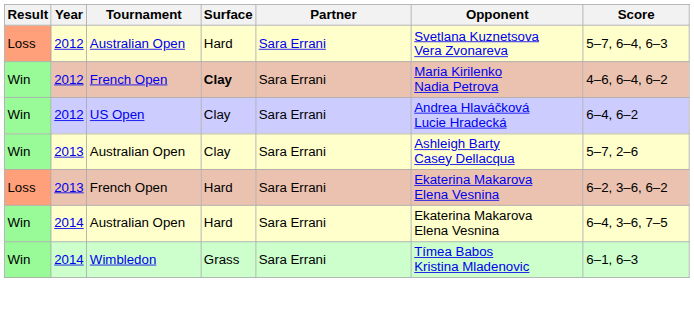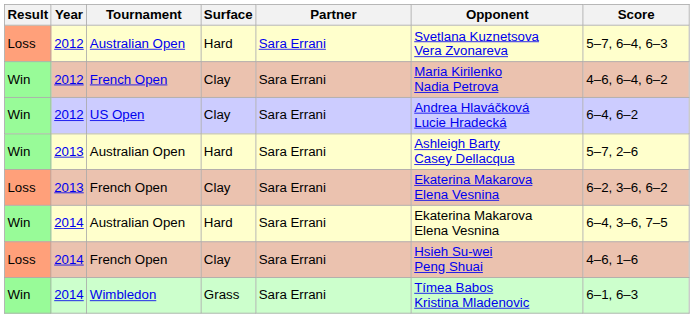 <table class="sortable wikitable">
 <tr>
 <th>Result</th>
 <th>Year</th>
 <th width=130>Tournament</th>
 <th>Surface</th>
 <th width=180>Partner</th>
 <th width=200>Opponent</th>
 <th width=120 class="unsortable">Score</th>
 </tr>
 <tr style="background:#ffc;">
 <td bgcolor=FFA07A>Loss</td>
 <td><a href='#'>2012</a></td>
 <td><a href='#'>Australian Open</a></td>
 <td>Hard</td>
 <td> <a href='#'>Sara Errani</a></td>
 <td> <a href='#'>Svetlana Kuznetsova</a> <br>  <a href='#'>Vera Zvonareva</a></td>
 <td>5–7, 6–4, 6–3</td>
 </tr>
 <tr style="background:#ebc2af;">
 <td bgcolor=98FB98>Win</td>
 <td><a href='#'>2012</a></td>
 <td><a href='#'>French Open</a></td>
-<td><strong>Clay</strong></td>
+<td>Clay</td>
 <td> Sara Errani</td>
 <td> <a href='#'>Maria Kirilenko</a> <br> <a href='#'>Nadia Petrova</a></td>
 <td>4–6, 6–4, 6–2</td>
 </tr>
 <tr bgcolor="#CCCCFF">
 <td bgcolor=98FB98>Win</td>
 <td><a href='#'>2012</a></td>
 <td><a href='#'>US Open</a></td>
 <td>Clay</td>
 <td> Sara Errani</td>
 <td> <a href='#'>Andrea Hlaváčková</a> <br>  <a href='#'>Lucie Hradecká</a></td>
 <td>6–4, 6–2</td>
 </tr>
 <tr style="background:#ffc;">
 <td bgcolor=98FB98>Win</td>
 <td><a href='#'>2013</a></td>
 <td>Australian Open</td>
-<td>Clay</td>
+<td>Hard</td>
 <td> Sara Errani</td>
 <td> <a href='#'>Ashleigh Barty</a> <br>  <a href='#'>Casey Dellacqua</a></td>
 <td>5–7, 2–6</td>
 </tr>
 <tr style="background:#ebc2af;">
 <td bgcolor=FFA07A>Loss</td>
 <td><a href='#'>2013</a></td>
 <td>French Open</td>
-<td>Hard</td>
+<td>Clay</td>
 <td> Sara Errani</td>
 <td> <a href='#'>Ekaterina Makarova</a> <br>  <a href='#'>Elena Vesnina</a></td>
 <td>6–2, 3–6, 6–2</td>
 </tr>
 <tr bgcolor=FFFFCC>
 <td bgcolor=98FB98>Win</td>
 <td><a href='#'>2014</a></td>
 <td>Australian Open</td>
 <td>Hard</td>
 <td> Sara Errani</td>
 <td> Ekaterina Makarova <br>  Elena Vesnina</td>
 <td>6–4, 3–6, 7–5</td>
 </tr>
+<tr bgcolor=ebc2af>
+<td bgcolor=FFA07A>Loss</td>
+<td><a href='#'>2014</a></td>
+<td>French Open</td>
+<td>Clay</td>
+<td> Sara Errani</td>
+<td> <a href='#'>Hsieh Su-wei</a> <br>  <a href='#'>Peng Shuai</a></td>
+<td>4–6, 1–6</td>
+</tr>
 <tr bgcolor=CCFFCC>
 <td bgcolor=98FB98>Win</td>
 <td><a href='#'>2014</a></td>
 <td><a href='#'>Wimbledon</a></td>
 <td>Grass</td>
 <td> Sara Errani</td>
 <td> <a href='#'>Tímea Babos</a> <br>  <a href='#'>Kristina Mladenovic</a></td>
 <td>6–1, 6–3</td>
 </tr>
 </table>
